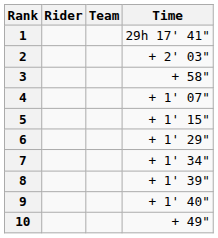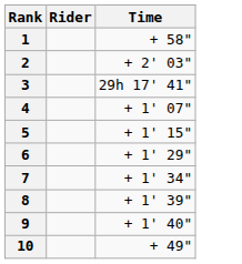 <table class="wikitable" margin-bottom:0;">
 <tr>
 <th scope="col">Rank</th>
 <th scope="col">Rider</th>
-<th scope="col">Team</th>
 <th scope="col">Time</th>
 </tr>
 <tr>
 <th scope="row">1</th>
 <td> </td>
-<td></td>
-<td align="right">29h 17' 41"</td>
+<td align="right">+ 58"</td>
 </tr>
 <tr>
 <th scope="row">2</th>
-<td></td>
 <td></td>
 <td align="right">+ 2' 03"</td>
 </tr>
 <tr>
 <th scope="row">3</th>
 <td></td>
-<td></td>
-<td align="right">+ 58"</td>
+<td align="right">29h 17' 41"</td>
 </tr>
 <tr>
 <th scope="row">4</th>
-<td></td>
 <td></td>
 <td align="right">+ 1' 07"</td>
 </tr>
 <tr>
 <th scope="row">5</th>
 <td> </td>
-<td></td>
 <td align="right">+ 1' 15"</td>
 </tr>
 <tr>
 <th scope="row">6</th>
-<td></td>
 <td></td>
 <td align="right">+ 1' 29"</td>
 </tr>
 <tr>
 <th scope="row">7</th>
 <td></td>
-<td></td>
 <td align="right">+ 1' 34"</td>
 </tr>
 <tr>
 <th scope="row">8</th>
-<td></td>
 <td></td>
 <td align="right">+ 1' 39"</td>
 </tr>
 <tr>
 <th scope="row">9</th>
 <td></td>
-<td></td>
 <td align="right">+ 1' 40"</td>
 </tr>
 <tr>
 <th scope="row">10</th>
 <td></td>
-<td></td>
 <td align="right">+ 49"</td>
 </tr>
 </table>
